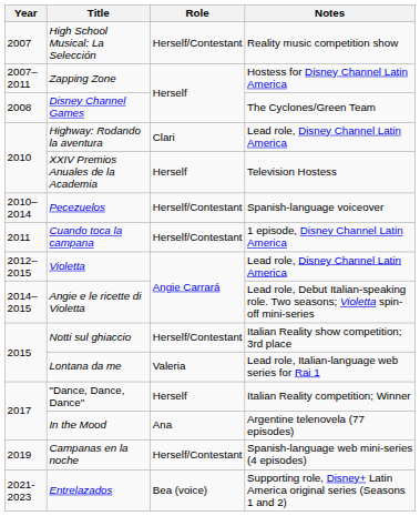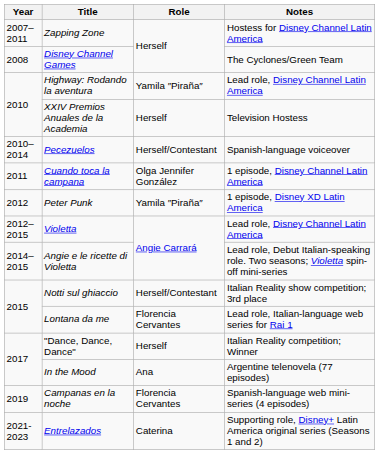 <table class="wikitable">
 <tr>
 <th>Year</th>
 <th>Title</th>
 <th>Role</th>
 <th>Notes</th>
-</tr>
-<tr>
-<td>2007</td>
-<td><em>High School Musical: La Selección</em></td>
-<td>Herself/Contestant</td>
-<td>Reality music competition  show</td>
 </tr>
 <tr>
 <td>2007–2011</td>
 <td><em>Zapping Zone</em></td>
 <td rowspan=2>Herself</td>
 <td>Hostess for <a href='#'>Disney Channel Latin America</a></td>
 </tr>
 <tr>
 <td>2008</td>
 <td><em><a href='#'>Disney Channel Games</a></em></td>
 <td>The Cyclones/Green Team</td>
 </tr>
 <tr>
 <td rowspan=2>2010</td>
 <td><em>Highway: Rodando la aventura</em></td>
-<td>Clari</td>
+<td>Yamila ″Piraña″</td>
 <td>Lead role, <a href='#'>Disney Channel Latin America</a></td>
 </tr>
 <tr>
 <td><em>XXIV Premios Anuales de la Academia</em></td>
 <td>Herself</td>
 <td>Television Hostess</td>
 </tr>
 <tr>
 <td>2010–2014</td>
 <td><em><a href='#'>Pecezuelos</a></em></td>
 <td>Herself/Contestant</td>
 <td>Spanish-language voiceover</td>
 </tr>
 <tr>
 <td>2011</td>
 <td><em><a href='#'>Cuando toca la campana</a></em></td>
-<td>Herself/Contestant</td>
+<td>Olga Jennifer González</td>
 <td>1 episode, <a href='#'>Disney Channel Latin America</a></td>
+</tr>
+<tr>
+<td>2012</td>
+<td><em>Peter Punk</em></td>
+<td>Yamila ″Piraña″</td>
+<td>1 episode, <a href='#'>Disney XD Latin America</a></td>
 </tr>
 <tr>
 <td>2012–2015</td>
 <td><em><a href='#'>Violetta</a></em></td>
 <td rowspan=2><a href='#'>Angie Carrará</a></td>
 <td>Lead role, <a href='#'>Disney Channel Latin America</a></td>
 </tr>
 <tr>
 <td>2014–2015</td>
 <td><em>Angie e le ricette di Violetta</em></td>
 <td>Lead role, Debut Italian-speaking role. Two seasons; <em><a href='#'>Violetta</a></em> spin-off mini-series</td>
 </tr>
 <tr>
 <td rowspan="2">2015</td>
 <td><em>Notti sul ghiaccio</em></td>
 <td>Herself/Contestant</td>
 <td>Italian Reality show competition; 3rd place</td>
 </tr>
 <tr>
 <td><em>Lontana da me</em></td>
-<td>Valeria</td>
+<td>Florencia Cervantes</td>
 <td>Lead role, Italian-language web series for <a href='#'>Rai 1</a></td>
 </tr>
 <tr>
 <td rowspan="2">2017</td>
 <td>"Dance, Dance, Dance"</td>
 <td>Herself</td>
 <td>Italian Reality competition; Winner</td>
 </tr>
 <tr>
 <td><em>In the Mood</em></td>
 <td>Ana</td>
 <td>Argentine telenovela (77 episodes)</td>
 </tr>
 <tr>
 <td>2019</td>
 <td><em>Campanas en la noche</em></td>
-<td>Herself/Contestant</td>
+<td>Florencia Cervantes</td>
 <td>Spanish-language web mini-series (4 episodes)</td>
 </tr>
 <tr>
 <td>2021-2023</td>
 <td><em><a href='#'>Entrelazados</a></em></td>
-<td>Bea (voice)</td>
+<td>Caterina</td>
 <td>Supporting role, <a href='#'>Disney+</a> Latin America original series (Seasons 1 and 2)</td>
 </tr>
 </table>
